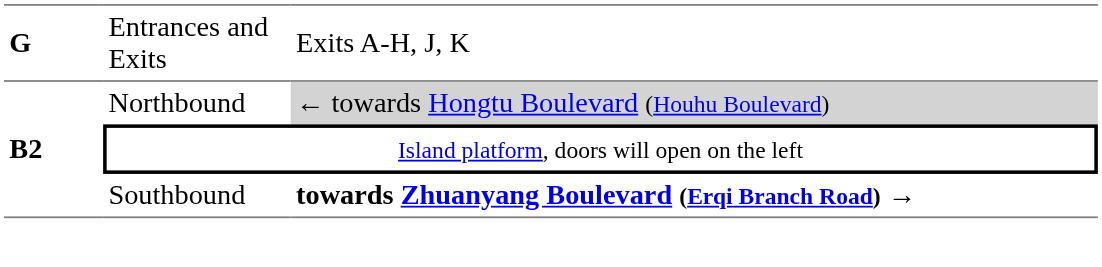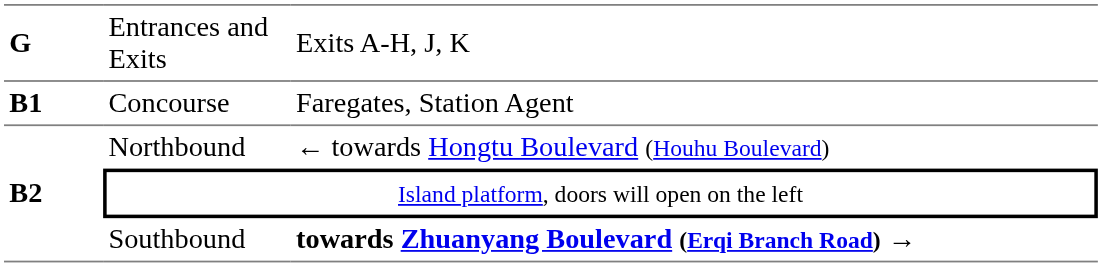 <table table border=0 cellspacing=0 cellpadding=3>
 <tr>
 <td style="border-top:solid 1px gray;border-bottom:solid 1px gray;" width=50><strong>G</strong></td>
 <td style="border-top:solid 1px gray;border-bottom:solid 1px gray;" width=100>Entrances and Exits</td>
 <td style="border-top:solid 1px gray;border-bottom:solid 1px gray;" width=450>Exits A-H, J, K</td>
 </tr>
 <tr>
+<td style="border-top:solid 0px gray;border-bottom:solid 1px gray;" width=50><strong>B1</strong></td>
+<td style="border-top:solid 0px gray;border-bottom:solid 1px gray;" width=100>Concourse</td>
+<td style="border-top:solid 0px gray;border-bottom:solid 1px gray;" width=450>Faregates, Station Agent</td>
+</tr>
+<tr>
 <td style="border-bottom:solid 1px gray;" rowspan=3><strong>B2</strong></td>
 <td>Northbound</td>
-<td style="background: lightgrey;">←  towards <a href='#'>Hongtu Boulevard</a> <small>(<a href='#'>Houhu Boulevard</a>)</small></td>
+<td>←  towards <a href='#'>Hongtu Boulevard</a> <small>(<a href='#'>Houhu Boulevard</a>)</small></td>
 </tr>
 <tr>
 <td style="border-right:solid 2px black;border-left:solid 2px black;border-top:solid 2px black;border-bottom:solid 2px black;text-align:center;" colspan=2><small><a href='#'>Island platform</a>, doors will open on the left</small></td>
 </tr>
 <tr>
 <td style="border-bottom:solid 1px gray;">Southbound</td>
 <td style="border-bottom:solid 1px gray;"><strong> towards <a href='#'>Zhuanyang Boulevard</a> <small>(<a href='#'>Erqi Branch Road</a>)</small> →</strong></td>
 </tr>
 </table>
